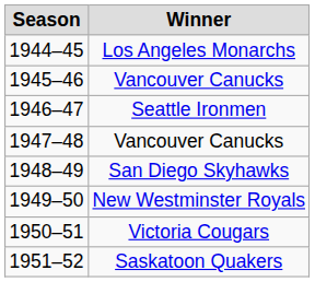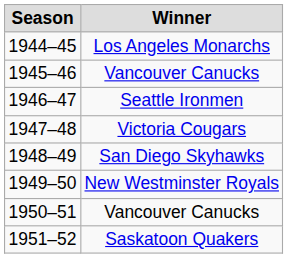 <table class="wikitable">
 <tr align="center"  bgcolor="#dddddd">
 <td><strong>Season</strong></td>
 <td><strong>Winner </strong></td>
 </tr>
 <tr align="center">
 <td>1944–45</td>
 <td><a href='#'>Los Angeles Monarchs</a></td>
 </tr>
 <tr align="center">
 <td>1945–46</td>
 <td><a href='#'>Vancouver Canucks</a></td>
 </tr>
 <tr align="center">
 <td>1946–47</td>
 <td><a href='#'>Seattle Ironmen</a></td>
 </tr>
 <tr align="center">
 <td>1947–48</td>
-<td>Vancouver Canucks</td>
+<td><a href='#'>Victoria Cougars</a></td>
 </tr>
 <tr align="center">
 <td>1948–49</td>
 <td><a href='#'>San Diego Skyhawks</a></td>
 </tr>
 <tr align="center">
 <td>1949–50</td>
 <td><a href='#'>New Westminster Royals</a></td>
 </tr>
 <tr align="center">
 <td>1950–51</td>
-<td><a href='#'>Victoria Cougars</a></td>
+<td>Vancouver Canucks</td>
 </tr>
 <tr align="center">
 <td>1951–52</td>
 <td><a href='#'>Saskatoon Quakers</a></td>
 </tr>
 </table>
